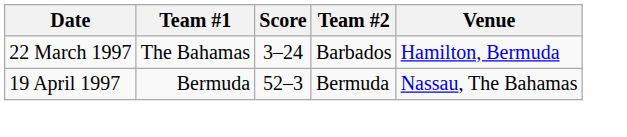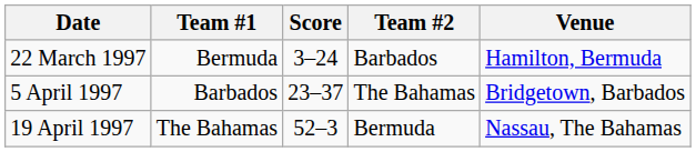 <table class="wikitable">
 <tr>
 <th>Date</th>
 <th>Team #1</th>
 <th>Score</th>
 <th>Team #2</th>
 <th>Venue</th>
 </tr>
 <tr>
 <td>22 March 1997</td>
-<td align="right">The Bahamas</td>
+<td align="right">Bermuda</td>
 <td align="center">3–24</td>
 <td>Barbados</td>
 <td><a href='#'>Hamilton, Bermuda</a></td>
 </tr>
 <tr>
+<td>5 April 1997</td>
+<td align="right">Barbados</td>
+<td align="center">23–37</td>
+<td>The Bahamas</td>
+<td><a href='#'>Bridgetown</a>, Barbados</td>
+</tr>
+<tr>
 <td>19 April 1997</td>
-<td align="right">Bermuda</td>
+<td align="right">The Bahamas</td>
 <td align="center">52–3</td>
 <td>Bermuda</td>
 <td><a href='#'>Nassau</a>, The Bahamas</td>
 </tr>
 </table>
